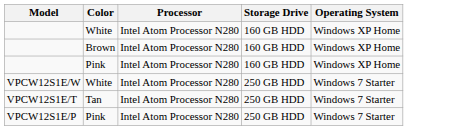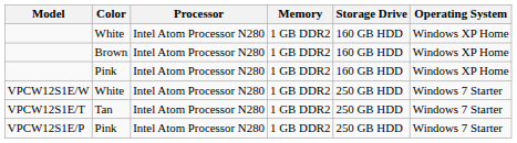 <table class="wikitable">
 <tr>
 <th>Model</th>
 <th>Color</th>
 <th>Processor</th>
+<th>Memory</th>
 <th>Storage Drive</th>
 <th>Operating System</th>
 </tr>
 <tr>
 <td></td>
 <td>White</td>
 <td>Intel Atom Processor N280</td>
+<td>1 GB DDR2</td>
 <td>160 GB HDD</td>
 <td>Windows XP Home</td>
 </tr>
 <tr>
 <td></td>
 <td>Brown</td>
 <td>Intel Atom Processor N280</td>
+<td>1 GB DDR2</td>
 <td>160 GB HDD</td>
 <td>Windows XP Home</td>
 </tr>
 <tr>
 <td></td>
 <td>Pink</td>
 <td>Intel Atom Processor N280</td>
+<td>1 GB DDR2</td>
 <td>160 GB HDD</td>
 <td>Windows XP Home</td>
 </tr>
 <tr>
 <td>VPCW12S1E/W</td>
 <td>White</td>
 <td>Intel Atom Processor N280</td>
+<td>1 GB DDR2</td>
 <td>250 GB HDD</td>
 <td>Windows 7 Starter</td>
 </tr>
 <tr>
 <td>VPCW12S1E/T</td>
 <td>Tan</td>
 <td>Intel Atom Processor N280</td>
+<td>1 GB DDR2</td>
 <td>250 GB HDD</td>
 <td>Windows 7 Starter</td>
 </tr>
 <tr>
 <td>VPCW12S1E/P</td>
 <td>Pink</td>
 <td>Intel Atom Processor N280</td>
+<td>1 GB DDR2</td>
 <td>250 GB HDD</td>
 <td>Windows 7 Starter</td>
 </tr>
 </table>
